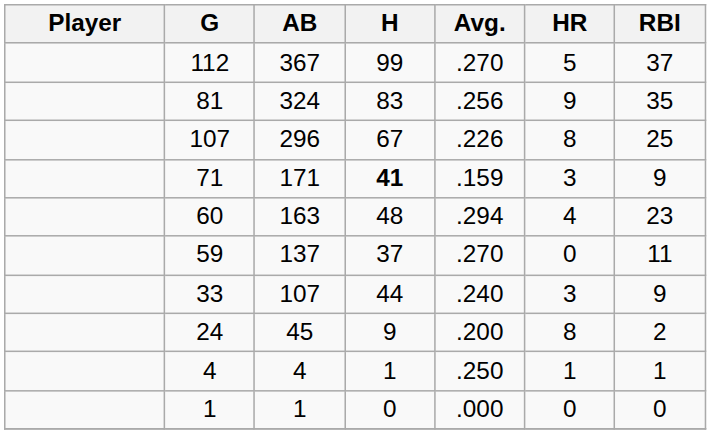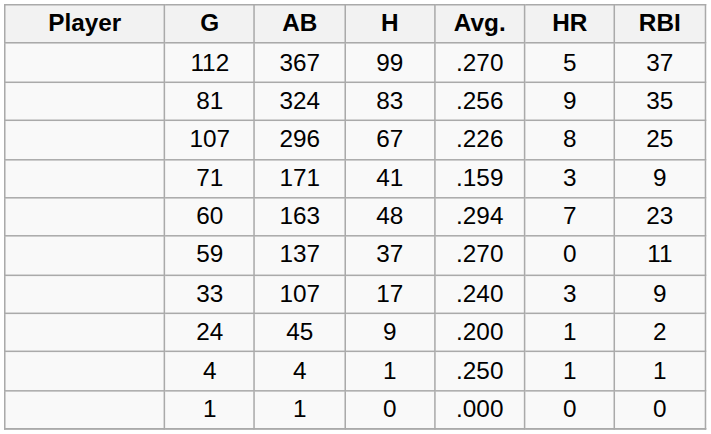 <table class="wikitable sortable">
 <tr>
 <th bgcolor="#DDDDFF" width="16%">Player</th>
 <th bgcolor="#DDDDFF" width="9%">G</th>
 <th bgcolor="#DDDDFF" width="9%">AB</th>
 <th bgcolor="#DDDDFF" width="9%">H</th>
 <th bgcolor="#DDDDFF" width="9%">Avg.</th>
 <th bgcolor="#DDDDFF" width="9%">HR</th>
 <th bgcolor="#DDDDFF" width="9%">RBI</th>
 </tr>
 <tr align="center">
 <td></td>
 <td>112</td>
 <td>367</td>
 <td>99</td>
 <td>.270</td>
 <td>5</td>
 <td>37</td>
 </tr>
 <tr align="center">
 <td></td>
 <td>81</td>
 <td>324</td>
 <td>83</td>
 <td>.256</td>
 <td>9</td>
 <td>35</td>
 </tr>
 <tr align="center">
 <td></td>
 <td>107</td>
 <td>296</td>
 <td>67</td>
 <td>.226</td>
 <td>8</td>
 <td>25</td>
 </tr>
 <tr align="center">
 <td></td>
 <td>71</td>
 <td>171</td>
-<td><strong>41</strong></td>
+<td>41</td>
 <td>.159</td>
 <td>3</td>
 <td>9</td>
 </tr>
 <tr align="center">
 <td></td>
 <td>60</td>
 <td>163</td>
 <td>48</td>
 <td>.294</td>
-<td>4</td>
+<td>7</td>
 <td>23</td>
 </tr>
 <tr align="center">
 <td></td>
 <td>59</td>
 <td>137</td>
 <td>37</td>
 <td>.270</td>
 <td>0</td>
 <td>11</td>
 </tr>
 <tr align="center">
 <td></td>
 <td>33</td>
 <td>107</td>
-<td>44</td>
+<td>17</td>
 <td>.240</td>
 <td>3</td>
 <td>9</td>
 </tr>
 <tr align="center">
 <td></td>
 <td>24</td>
 <td>45</td>
 <td>9</td>
 <td>.200</td>
-<td>8</td>
+<td>1</td>
 <td>2</td>
 </tr>
 <tr align="center">
 <td></td>
 <td>4</td>
 <td>4</td>
 <td>1</td>
 <td>.250</td>
 <td>1</td>
 <td>1</td>
 </tr>
 <tr align="center">
 <td></td>
 <td>1</td>
 <td>1</td>
 <td>0</td>
 <td>.000</td>
 <td>0</td>
 <td>0</td>
 </tr>
 <tr align="center">
 </tr>
 </table>
